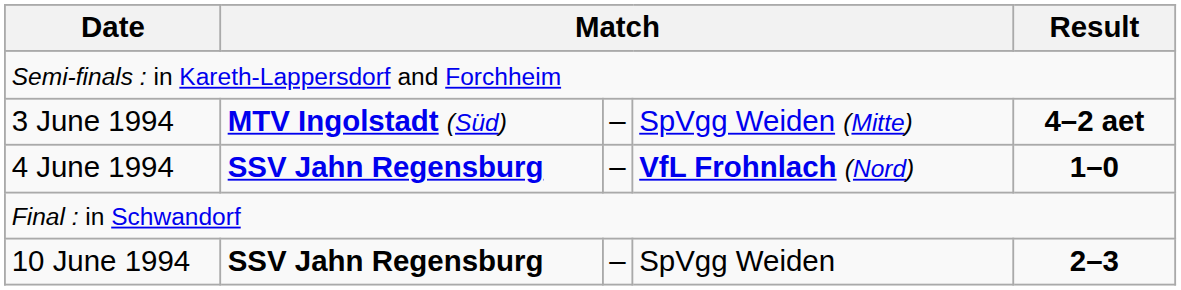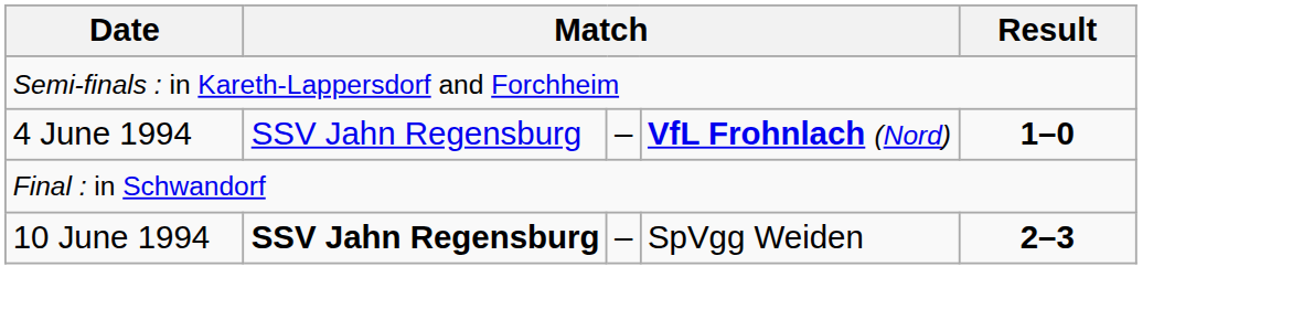 <table class="wikitable">
 <tr>
 <th width="110">Date</th>
 <th colspan="3">Match</th>
 <th width="80">Result</th>
 </tr>
 <tr>
 <td colspan="5"><small><em>Semi-finals :</em> in <a href='#'>Kareth-Lappersdorf</a> and <a href='#'>Forchheim</a></small></td>
 </tr>
 <tr>
-<td>3 June 1994</td>
-<td width="200"><strong><a href='#'>MTV Ingolstadt</a></strong> <small><em>(<a href='#'>Süd</a>)</em></small></td>
-<td>–</td>
-<td width="200"><a href='#'>SpVgg Weiden</a> <small><em>(<a href='#'>Mitte</a>)</em></small></td>
-<td align="center"><strong>4–2 aet</strong></td>
-</tr>
-<tr>
 <td>4 June 1994</td>
-<td><strong><a href='#'>SSV Jahn Regensburg</a></strong></td>
+<td><a href='#'>SSV Jahn Regensburg</a></td>
 <td>–</td>
 <td><strong><a href='#'>VfL Frohnlach</a></strong> <small><em>(<a href='#'>Nord</a>)</em></small></td>
 <td align="center"><strong>1–0</strong></td>
 </tr>
 <tr>
 <td colspan="5"><small><em>Final :</em> in <a href='#'>Schwandorf</a></small></td>
 </tr>
 <tr>
 <td>10 June 1994</td>
 <td><strong>SSV Jahn Regensburg</strong></td>
 <td>–</td>
 <td>SpVgg Weiden</td>
 <td align="center"><strong>2–3</strong></td>
 </tr>
 </table>
